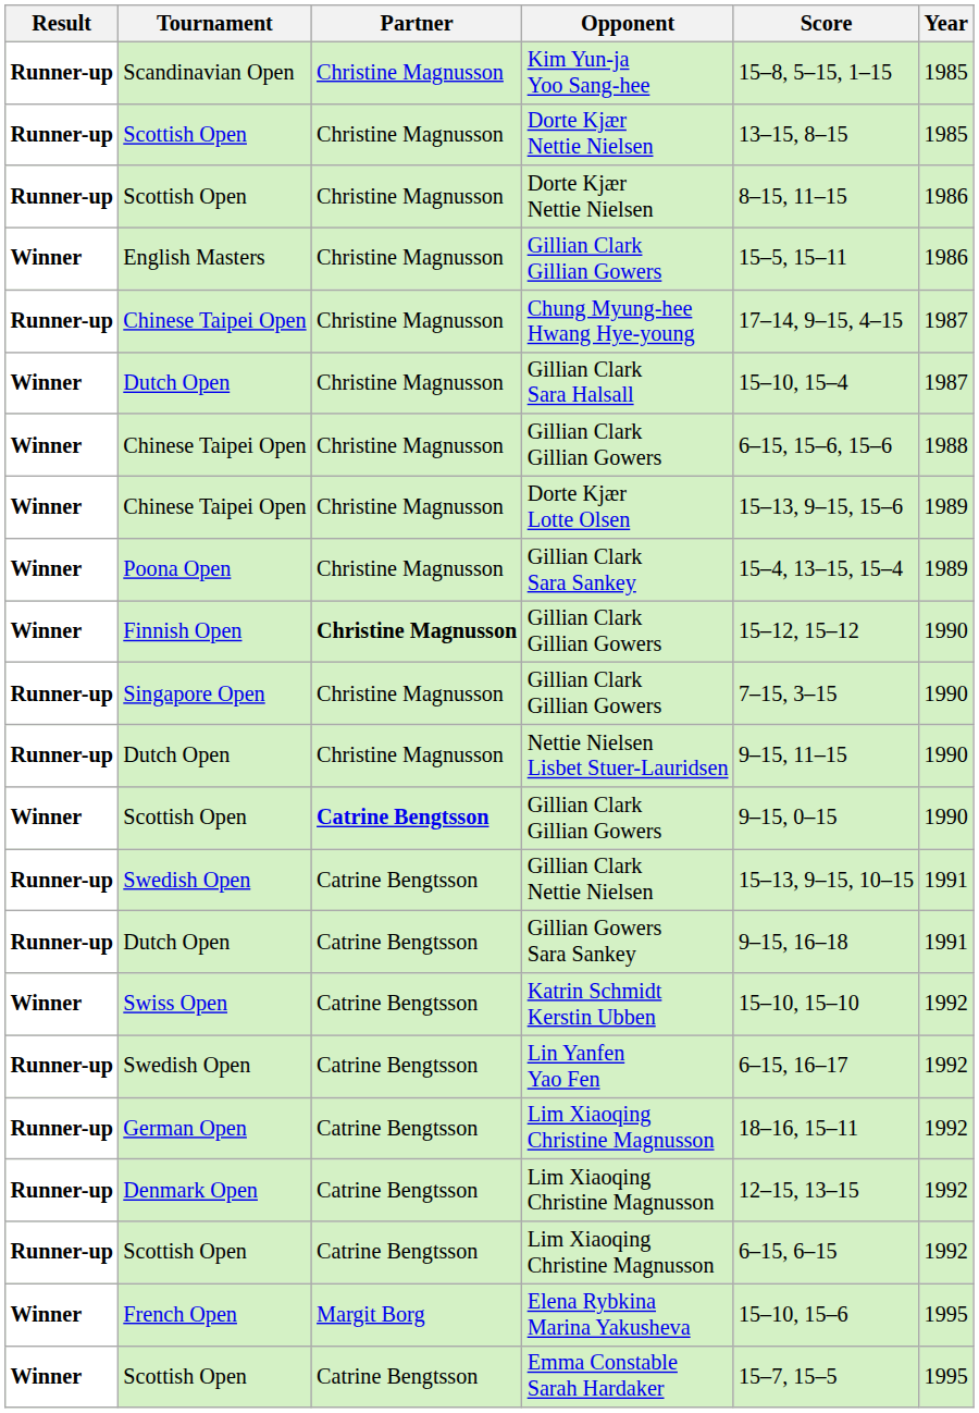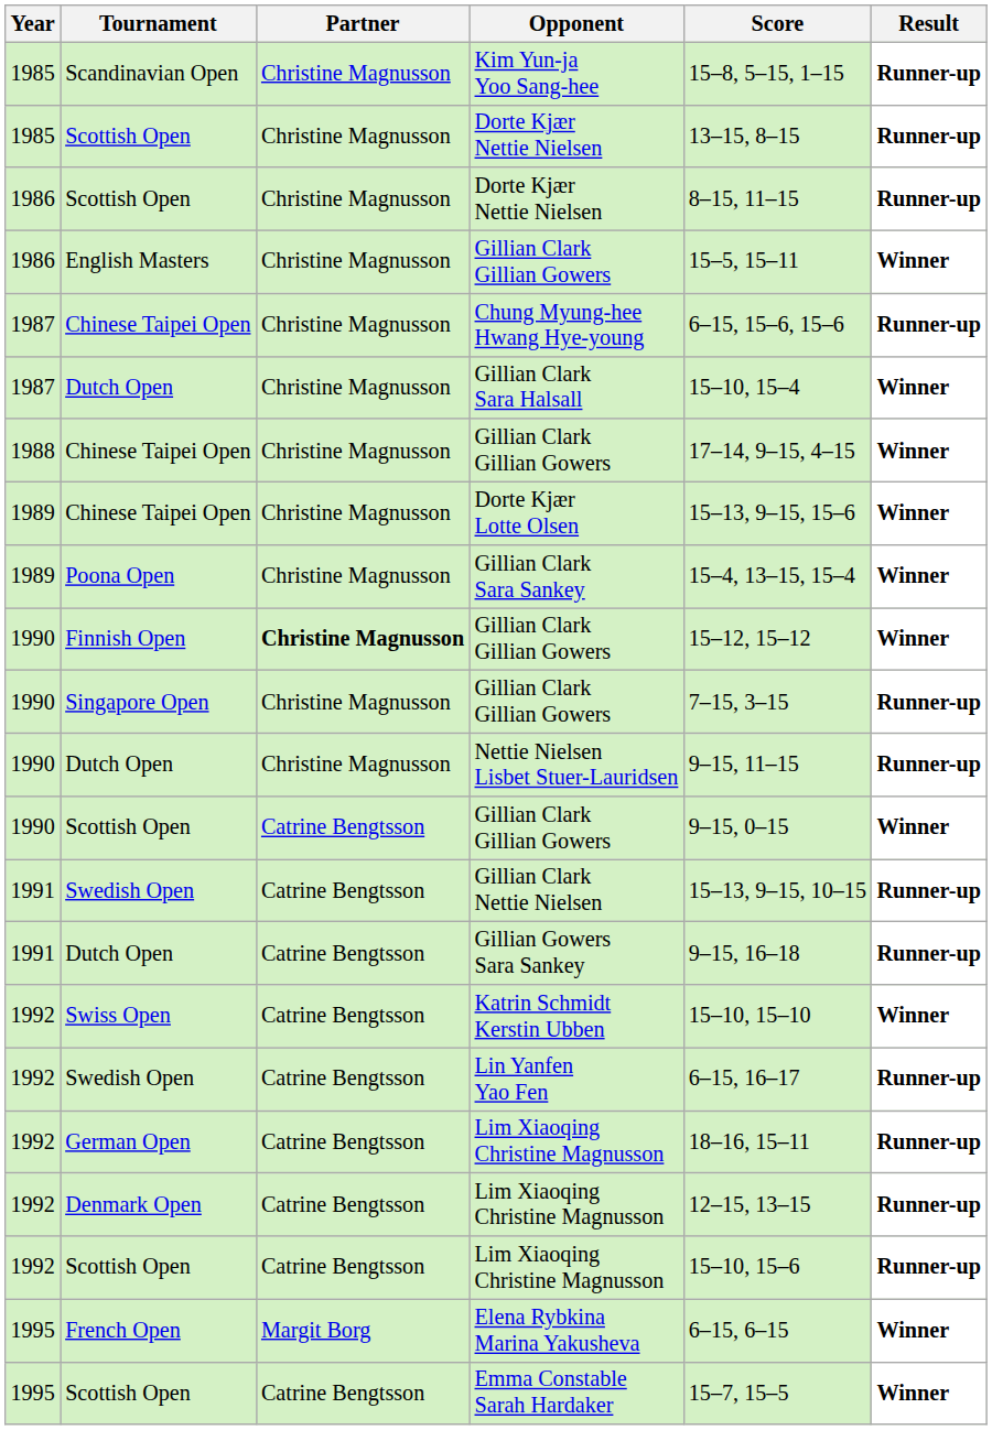 <table class="sortable wikitable" style="font-size: 90%;">
 <tr>
-<th>Result</th>
+<th>Year</th>
 <th>Tournament</th>
 <th>Partner</th>
 <th>Opponent</th>
 <th>Score</th>
-<th>Year</th>
+<th>Result</th>
 </tr>
 <tr style="background:#D4F1C5">
-<td style="text-align:left; background:white"> <strong>Runner-up</strong></td>
+<td align="center">1985</td>
 <td align="left">Scandinavian Open</td>
 <td align="left"> <a href='#'>Christine Magnusson</a></td>
 <td align="left"> <a href='#'>Kim Yun-ja</a><br> <a href='#'>Yoo Sang-hee</a></td>
 <td align="left">15–8, 5–15, 1–15</td>
-<td align="center">1985</td>
+<td style="text-align:left; background:white"> <strong>Runner-up</strong></td>
 </tr>
 <tr style="background:#D4F1C5">
-<td style="text-align:left; background:white"> <strong>Runner-up</strong></td>
+<td align="center">1985</td>
 <td align="left"><a href='#'>Scottish Open</a></td>
 <td align="left"> Christine Magnusson</td>
 <td align="left"> <a href='#'>Dorte Kjær</a><br> <a href='#'>Nettie Nielsen</a></td>
 <td align="left">13–15, 8–15</td>
-<td align="center">1985</td>
+<td style="text-align:left; background:white"> <strong>Runner-up</strong></td>
 </tr>
 <tr style="background:#D4F1C5">
-<td style="text-align:left; background:white"> <strong>Runner-up</strong></td>
+<td align="center">1986</td>
 <td align="left">Scottish Open</td>
 <td align="left"> Christine Magnusson</td>
 <td align="left"> Dorte Kjær<br> Nettie Nielsen</td>
 <td align="left">8–15, 11–15</td>
-<td align="center">1986</td>
+<td style="text-align:left; background:white"> <strong>Runner-up</strong></td>
 </tr>
 <tr style="background:#D4F1C5">
-<td style="text-align:left; background:white"> <strong>Winner</strong></td>
+<td align="center">1986</td>
 <td align="left">English Masters</td>
 <td align="left"> Christine Magnusson</td>
 <td align="left"> <a href='#'>Gillian Clark</a><br> <a href='#'>Gillian Gowers</a></td>
 <td align="left">15–5, 15–11</td>
-<td align="center">1986</td>
+<td style="text-align:left; background:white"> <strong>Winner</strong></td>
 </tr>
 <tr style="background:#D4F1C5">
-<td style="text-align:left; background:white"> <strong>Runner-up</strong></td>
+<td align="center">1987</td>
 <td align="left"><a href='#'>Chinese Taipei Open</a></td>
 <td align="left"> Christine Magnusson</td>
 <td align="left"> <a href='#'>Chung Myung-hee</a><br> <a href='#'>Hwang Hye-young</a></td>
-<td align="left">17–14, 9–15, 4–15</td>
-<td align="center">1987</td>
+<td align="left">6–15, 15–6, 15–6</td>
+<td style="text-align:left; background:white"> <strong>Runner-up</strong></td>
 </tr>
 <tr style="background:#D4F1C5">
-<td style="text-align:left; background:white"> <strong>Winner</strong></td>
+<td align="center">1987</td>
 <td align="left"><a href='#'>Dutch Open</a></td>
 <td align="left"> Christine Magnusson</td>
 <td align="left"> Gillian Clark<br> <a href='#'>Sara Halsall</a></td>
 <td align="left">15–10, 15–4</td>
-<td align="center">1987</td>
+<td style="text-align:left; background:white"> <strong>Winner</strong></td>
 </tr>
 <tr style="background:#D4F1C5">
-<td style="text-align:left; background:white"> <strong>Winner</strong></td>
+<td align="center">1988</td>
 <td align="left">Chinese Taipei Open</td>
 <td align="left"> Christine Magnusson</td>
 <td align="left"> Gillian Clark<br> Gillian Gowers</td>
-<td align="left">6–15, 15–6, 15–6</td>
-<td align="center">1988</td>
+<td align="left">17–14, 9–15, 4–15</td>
+<td style="text-align:left; background:white"> <strong>Winner</strong></td>
 </tr>
 <tr style="background:#D4F1C5">
-<td style="text-align:left; background:white"> <strong>Winner</strong></td>
+<td align="center">1989</td>
 <td align="left">Chinese Taipei Open</td>
 <td align="left"> Christine Magnusson</td>
 <td align="left"> Dorte Kjær<br> <a href='#'>Lotte Olsen</a></td>
 <td align="left">15–13, 9–15, 15–6</td>
-<td align="center">1989</td>
+<td style="text-align:left; background:white"> <strong>Winner</strong></td>
 </tr>
 <tr style="background:#D4F1C5">
-<td style="text-align:left; background:white"> <strong>Winner</strong></td>
+<td align="center">1989</td>
 <td align="left"><a href='#'>Poona Open</a></td>
 <td align="left"> Christine Magnusson</td>
 <td align="left"> Gillian Clark<br> <a href='#'>Sara Sankey</a></td>
 <td align="left">15–4, 13–15, 15–4</td>
-<td align="center">1989</td>
+<td style="text-align:left; background:white"> <strong>Winner</strong></td>
 </tr>
 <tr style="background:#D4F1C5">
-<td style="text-align:left; background:white"> <strong>Winner</strong></td>
+<td align="center">1990</td>
 <td align="left"><a href='#'>Finnish Open</a></td>
 <td align="left"><strong> Christine Magnusson</strong></td>
 <td align="left"> Gillian Clark<br> Gillian Gowers</td>
 <td align="left">15–12, 15–12</td>
-<td align="center">1990</td>
+<td style="text-align:left; background:white"> <strong>Winner</strong></td>
 </tr>
 <tr style="background:#D4F1C5">
-<td style="text-align:left; background:white"> <strong>Runner-up</strong></td>
+<td align="center">1990</td>
 <td align="left"><a href='#'>Singapore Open</a></td>
 <td align="left"> Christine Magnusson</td>
 <td align="left"> Gillian Clark<br> Gillian Gowers</td>
 <td align="left">7–15, 3–15</td>
-<td align="center">1990</td>
+<td style="text-align:left; background:white"> <strong>Runner-up</strong></td>
 </tr>
 <tr style="background:#D4F1C5">
-<td style="text-align:left; background:white"> <strong>Runner-up</strong></td>
+<td align="center">1990</td>
 <td align="left">Dutch Open</td>
 <td align="left"> Christine Magnusson</td>
 <td align="left"> Nettie Nielsen<br> <a href='#'>Lisbet Stuer-Lauridsen</a></td>
 <td align="left">9–15, 11–15</td>
-<td align="center">1990</td>
+<td style="text-align:left; background:white"> <strong>Runner-up</strong></td>
 </tr>
 <tr style="background:#D4F1C5">
-<td style="text-align:left; background:white"> <strong>Winner</strong></td>
+<td align="center">1990</td>
 <td align="left">Scottish Open</td>
-<td align="left"><strong> <a href='#'>Catrine Bengtsson</a></strong></td>
+<td align="left"> <a href='#'>Catrine Bengtsson</a></td>
 <td align="left"> Gillian Clark<br> Gillian Gowers</td>
 <td align="left">9–15, 0–15</td>
-<td align="center">1990</td>
+<td style="text-align:left; background:white"> <strong>Winner</strong></td>
 </tr>
 <tr style="background:#D4F1C5">
-<td style="text-align:left; background:white"> <strong>Runner-up</strong></td>
+<td align="center">1991</td>
 <td align="left"><a href='#'>Swedish Open</a></td>
 <td align="left"> Catrine Bengtsson</td>
 <td align="left"> Gillian Clark<br> Nettie Nielsen</td>
 <td align="left">15–13, 9–15, 10–15</td>
-<td align="center">1991</td>
+<td style="text-align:left; background:white"> <strong>Runner-up</strong></td>
 </tr>
 <tr style="background:#D4F1C5">
-<td style="text-align:left; background:white"> <strong>Runner-up</strong></td>
+<td align="center">1991</td>
 <td align="left">Dutch Open</td>
 <td align="left"> Catrine Bengtsson</td>
 <td align="left"> Gillian Gowers<br> Sara Sankey</td>
 <td align="left">9–15, 16–18</td>
-<td align="center">1991</td>
+<td style="text-align:left; background:white"> <strong>Runner-up</strong></td>
 </tr>
 <tr style="background:#D4F1C5">
-<td style="text-align:left; background:white"> <strong>Winner</strong></td>
+<td align="center">1992</td>
 <td align="left"><a href='#'>Swiss Open</a></td>
 <td align="left"> Catrine Bengtsson</td>
 <td align="left"> <a href='#'>Katrin Schmidt</a><br> <a href='#'>Kerstin Ubben</a></td>
 <td align="left">15–10, 15–10</td>
-<td align="center">1992</td>
+<td style="text-align:left; background:white"> <strong>Winner</strong></td>
 </tr>
 <tr style="background:#D4F1C5">
-<td style="text-align:left; background:white"> <strong>Runner-up</strong></td>
+<td align="center">1992</td>
 <td align="left">Swedish Open</td>
 <td align="left"> Catrine Bengtsson</td>
 <td align="left"> <a href='#'>Lin Yanfen</a><br> <a href='#'>Yao Fen</a></td>
 <td align="left">6–15, 16–17</td>
-<td align="center">1992</td>
+<td style="text-align:left; background:white"> <strong>Runner-up</strong></td>
 </tr>
 <tr style="background:#D4F1C5">
-<td style="text-align:left; background:white"> <strong>Runner-up</strong></td>
+<td align="center">1992</td>
 <td align="left"><a href='#'>German Open</a></td>
 <td align="left"> Catrine Bengtsson</td>
 <td align="left"> <a href='#'>Lim Xiaoqing</a><br> <a href='#'>Christine Magnusson</a></td>
 <td align="left">18–16, 15–11</td>
-<td align="center">1992</td>
+<td style="text-align:left; background:white"> <strong>Runner-up</strong></td>
 </tr>
 <tr style="background:#D4F1C5">
-<td style="text-align:left; background:white"> <strong>Runner-up</strong></td>
+<td align="center">1992</td>
 <td align="left"><a href='#'>Denmark Open</a></td>
 <td align="left"> Catrine Bengtsson</td>
 <td align="left"> Lim Xiaoqing<br> Christine Magnusson</td>
 <td align="left">12–15, 13–15</td>
-<td align="center">1992</td>
+<td style="text-align:left; background:white"> <strong>Runner-up</strong></td>
 </tr>
 <tr style="background:#D4F1C5">
-<td style="text-align:left; background:white"> <strong>Runner-up</strong></td>
+<td align="center">1992</td>
 <td align="left">Scottish Open</td>
 <td align="left"> Catrine Bengtsson</td>
 <td align="left"> Lim Xiaoqing<br> Christine Magnusson</td>
-<td align="left">6–15, 6–15</td>
-<td align="center">1992</td>
+<td align="left">15–10, 15–6</td>
+<td style="text-align:left; background:white"> <strong>Runner-up</strong></td>
 </tr>
 <tr style="background:#D4F1C5">
-<td style="text-align:left; background:white"> <strong>Winner</strong></td>
+<td align="center">1995</td>
 <td align="left"><a href='#'>French Open</a></td>
 <td align="left"> <a href='#'>Margit Borg</a></td>
 <td align="left"> <a href='#'>Elena Rybkina</a><br> <a href='#'>Marina Yakusheva</a></td>
-<td align="left">15–10, 15–6</td>
-<td align="center">1995</td>
+<td align="left">6–15, 6–15</td>
+<td style="text-align:left; background:white"> <strong>Winner</strong></td>
 </tr>
 <tr style="background:#D4F1C5">
-<td style="text-align:left; background:white"> <strong>Winner</strong></td>
+<td align="center">1995</td>
 <td align="left">Scottish Open</td>
 <td align="left"> Catrine Bengtsson</td>
 <td align="left"> <a href='#'>Emma Constable</a><br> <a href='#'>Sarah Hardaker</a></td>
 <td align="left">15–7, 15–5</td>
-<td align="center">1995</td>
+<td style="text-align:left; background:white"> <strong>Winner</strong></td>
 </tr>
 </table>
